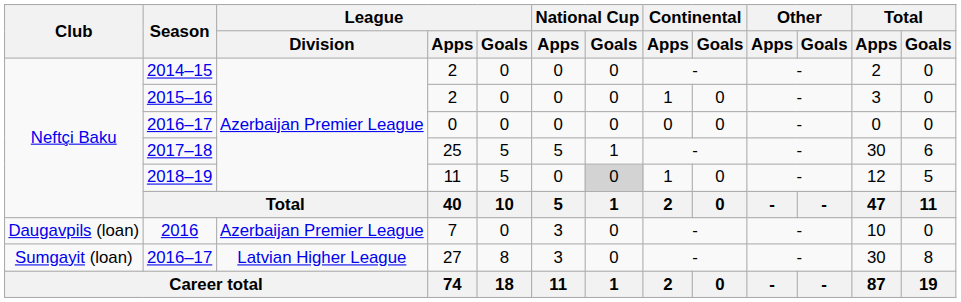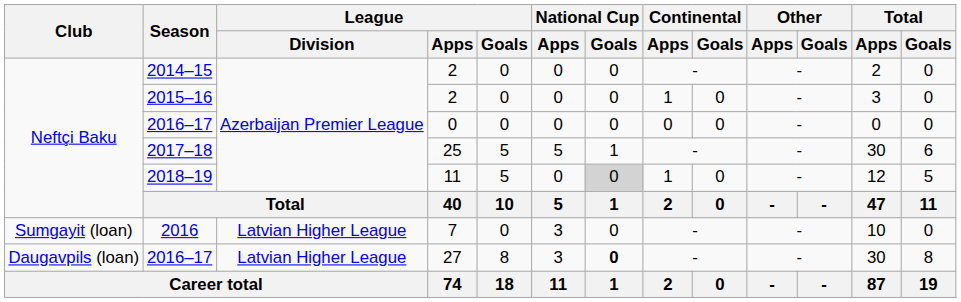 <table class="wikitable" style="text-align: center">
 <tr>
 <th rowspan="2">Club</th>
 <th rowspan="2">Season</th>
 <th colspan="3">League</th>
 <th colspan="2">National Cup</th>
 <th colspan="2">Continental</th>
 <th colspan="2">Other</th>
 <th colspan="2">Total</th>
 </tr>
 <tr>
 <th>Division</th>
 <th>Apps</th>
 <th>Goals</th>
 <th>Apps</th>
 <th>Goals</th>
 <th>Apps</th>
 <th>Goals</th>
 <th>Apps</th>
 <th>Goals</th>
 <th>Apps</th>
 <th>Goals</th>
 </tr>
 <tr>
 <td rowspan="6"><a href='#'>Neftçi Baku</a></td>
 <td><a href='#'>2014–15</a></td>
 <td rowspan="5"><a href='#'>Azerbaijan Premier League</a></td>
 <td>2</td>
 <td>0</td>
 <td>0</td>
 <td>0</td>
 <td colspan="2">-</td>
 <td colspan="2">-</td>
 <td>2</td>
 <td>0</td>
 </tr>
 <tr>
 <td><a href='#'>2015–16</a></td>
 <td>2</td>
 <td>0</td>
 <td>0</td>
 <td>0</td>
 <td>1</td>
 <td>0</td>
 <td colspan="2">-</td>
 <td>3</td>
 <td>0</td>
 </tr>
 <tr>
 <td><a href='#'>2016–17</a></td>
 <td>0</td>
 <td>0</td>
 <td>0</td>
 <td>0</td>
 <td>0</td>
 <td>0</td>
 <td colspan="2">-</td>
 <td>0</td>
 <td>0</td>
 </tr>
 <tr>
 <td><a href='#'>2017–18</a></td>
 <td>25</td>
 <td>5</td>
 <td>5</td>
 <td>1</td>
 <td colspan="2">-</td>
 <td colspan="2">-</td>
 <td>30</td>
 <td>6</td>
 </tr>
 <tr>
 <td><a href='#'>2018–19</a></td>
 <td>11</td>
 <td>5</td>
 <td>0</td>
 <td style="background: lightgrey;">0</td>
 <td>1</td>
 <td>0</td>
 <td colspan="2">-</td>
 <td>12</td>
 <td>5</td>
 </tr>
 <tr>
 <th colspan="2">Total</th>
 <th>40</th>
 <th>10</th>
 <th>5</th>
 <th>1</th>
 <th>2</th>
 <th>0</th>
 <th>-</th>
 <th>-</th>
 <th>47</th>
 <th>11</th>
 </tr>
 <tr>
-<td><a href='#'>Daugavpils</a> (loan)</td>
+<td><a href='#'>Sumgayit</a> (loan)</td>
 <td><a href='#'>2016</a></td>
-<td><a href='#'>Azerbaijan Premier League</a></td>
+<td><a href='#'>Latvian Higher League</a></td>
 <td>7</td>
 <td>0</td>
 <td>3</td>
 <td>0</td>
 <td colspan="2">-</td>
 <td colspan="2">-</td>
 <td>10</td>
 <td>0</td>
 </tr>
 <tr>
-<td><a href='#'>Sumgayit</a> (loan)</td>
+<td><a href='#'>Daugavpils</a> (loan)</td>
 <td><a href='#'>2016–17</a></td>
 <td><a href='#'>Latvian Higher League</a></td>
 <td>27</td>
 <td>8</td>
 <td>3</td>
-<td>0</td>
+<td><strong>0</strong></td>
 <td colspan="2">-</td>
 <td colspan="2">-</td>
 <td>30</td>
 <td>8</td>
 </tr>
 <tr>
 <th colspan="3">Career total</th>
 <th>74</th>
 <th>18</th>
 <th>11</th>
 <th>1</th>
 <th>2</th>
 <th>0</th>
 <th>-</th>
 <th>-</th>
 <th>87</th>
 <th>19</th>
 </tr>
 </table>
